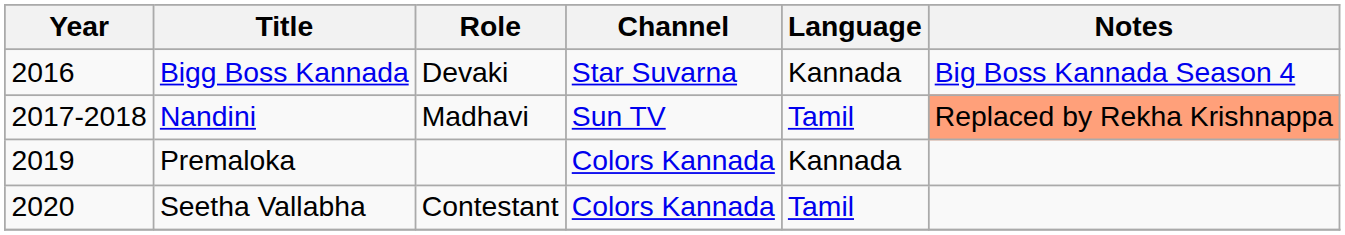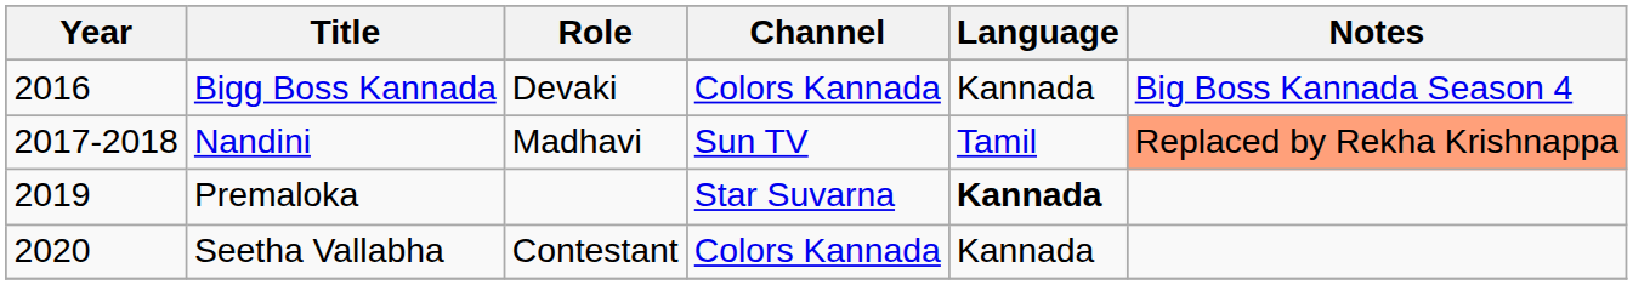 <table class="wikitable">
 <tr style="background:#ccc; text-align:center;">
 <th>Year</th>
 <th>Title</th>
 <th>Role</th>
 <th>Channel</th>
 <th>Language</th>
 <th>Notes</th>
 </tr>
 <tr>
 <td>2016</td>
 <td><a href='#'>Bigg Boss Kannada</a></td>
 <td>Devaki</td>
-<td><a href='#'>Star Suvarna</a></td>
+<td><a href='#'>Colors Kannada</a></td>
 <td>Kannada</td>
 <td><a href='#'> Big Boss Kannada Season 4</a></td>
 </tr>
 <tr>
 <td>2017-2018</td>
 <td><a href='#'>Nandini</a></td>
 <td>Madhavi</td>
 <td><a href='#'>Sun TV</a></td>
 <td><a href='#'>Tamil</a></td>
 <td style="background: lightsalmon;">Replaced by Rekha Krishnappa</td>
 </tr>
 <tr>
 <td>2019</td>
 <td>Premaloka</td>
 <td></td>
-<td><a href='#'>Colors Kannada</a></td>
-<td>Kannada</td>
+<td><a href='#'>Star Suvarna</a></td>
+<td><strong>Kannada</strong></td>
 <td></td>
 </tr>
 <tr>
 <td>2020</td>
 <td>Seetha Vallabha</td>
 <td>Contestant</td>
 <td><a href='#'>Colors Kannada</a></td>
-<td><a href='#'>Tamil</a></td>
+<td>Kannada</td>
 <td></td>
 </tr>
 <tr>
 </tr>
 </table>
